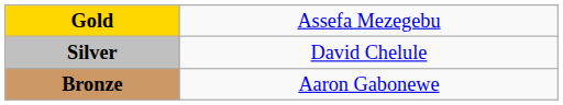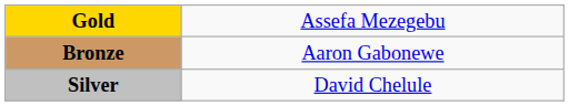 <table class="wikitable" style="text-align:center; " width="35%">
 <tr>
 <td bgcolor="gold"><strong>Gold</strong></td>
 <td><a href='#'>Assefa Mezegebu</a><br>  <small><em></em></small></td>
 </tr>
 <tr>
+<td bgcolor="CC9966"><strong>Bronze</strong></td>
+<td><a href='#'>Aaron Gabonewe</a><br>  <small><em></em></small></td>
+</tr>
+<tr>
 <td bgcolor="silver"><strong>Silver</strong></td>
 <td><a href='#'>David Chelule</a><br>  <small><em></em></small></td>
 </tr>
-<tr>
-<td bgcolor="CC9966"><strong>Bronze</strong></td>
-<td><a href='#'>Aaron Gabonewe</a><br>  <small><em></em></small></td>
-</tr>
 </table>
